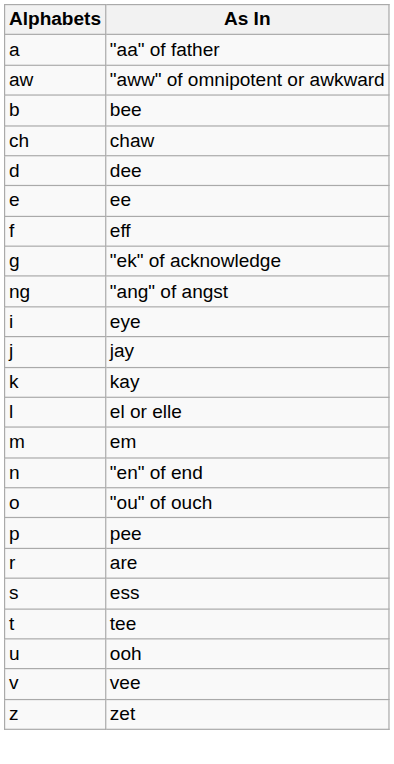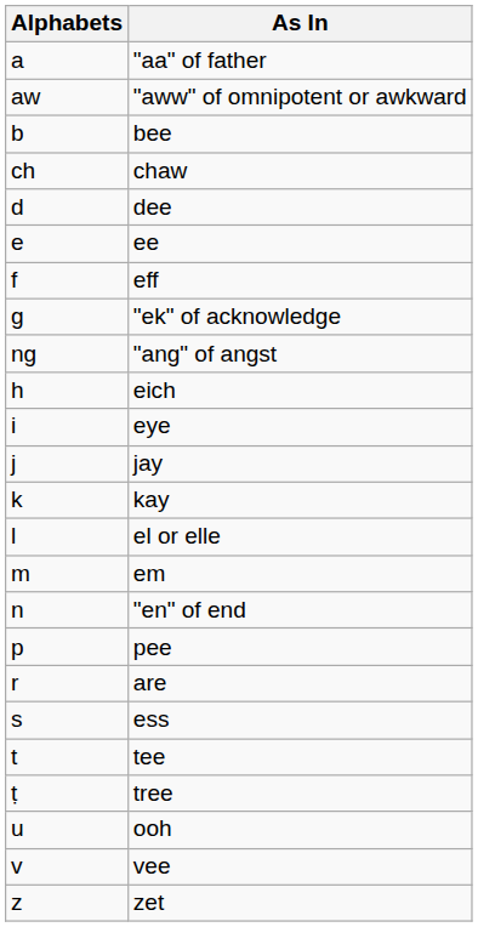 <table class="wikitable">
 <tr>
 <th>Alphabets</th>
 <th>As In</th>
 </tr>
 <tr>
 <td>a</td>
 <td>"aa" of father</td>
 </tr>
 <tr>
 <td>aw</td>
 <td>"aww" of  omnipotent or awkward</td>
 </tr>
 <tr>
 <td>b</td>
 <td>bee</td>
 </tr>
 <tr>
 <td>ch</td>
 <td>chaw</td>
 </tr>
 <tr>
 <td>d</td>
 <td>dee</td>
 </tr>
 <tr>
 <td>e</td>
 <td>ee</td>
 </tr>
 <tr>
 <td>f</td>
 <td>eff</td>
 </tr>
 <tr>
 <td>g</td>
 <td>"ek" of acknowledge</td>
 </tr>
 <tr>
 <td>ng</td>
 <td>"ang" of angst</td>
 </tr>
 <tr>
+<td>h</td>
+<td>eich</td>
+</tr>
+<tr>
 <td>i</td>
 <td>eye</td>
 </tr>
 <tr>
 <td>j</td>
 <td>jay</td>
 </tr>
 <tr>
 <td>k</td>
 <td>kay</td>
 </tr>
 <tr>
 <td>l</td>
 <td>el or elle</td>
 </tr>
 <tr>
 <td>m</td>
 <td>em</td>
 </tr>
 <tr>
 <td>n</td>
 <td>"en" of end</td>
 </tr>
 <tr>
-<td>o</td>
-<td>"ou" of ouch</td>
-</tr>
-<tr>
 <td>p</td>
 <td>pee</td>
 </tr>
 <tr>
 <td>r</td>
 <td>are</td>
 </tr>
 <tr>
 <td>s</td>
 <td>ess</td>
 </tr>
 <tr>
 <td>t</td>
 <td>tee</td>
 </tr>
 <tr>
+<td>ṭ</td>
+<td>tree</td>
+</tr>
+<tr>
 <td>u</td>
 <td>ooh</td>
 </tr>
 <tr>
 <td>v</td>
 <td>vee</td>
 </tr>
 <tr>
 <td>z</td>
 <td>zet</td>
 </tr>
 </table>
